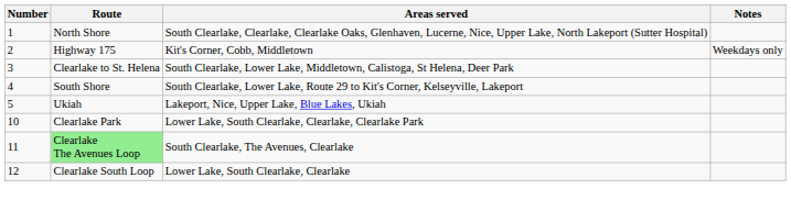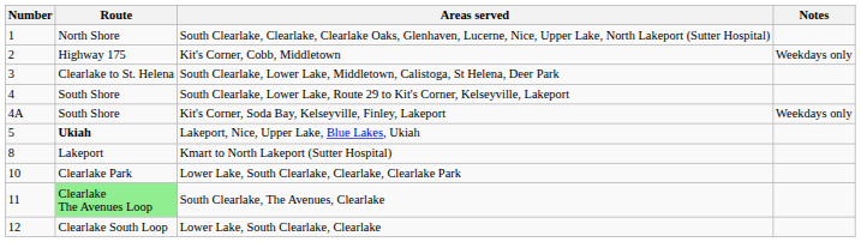 <table class="wikitable">
 <tr>
 <th>Number</th>
 <th>Route</th>
 <th>Areas served</th>
 <th>Notes</th>
 </tr>
 <tr>
 <td>1</td>
 <td>North Shore</td>
 <td>South Clearlake, Clearlake, Clearlake Oaks, Glenhaven, Lucerne, Nice, Upper Lake, North Lakeport (Sutter Hospital)</td>
 <td></td>
 </tr>
 <tr>
 <td>2</td>
 <td>Highway 175</td>
 <td>Kit's Corner, Cobb, Middletown</td>
 <td>Weekdays only</td>
 </tr>
 <tr>
 <td>3</td>
 <td>Clearlake to St. Helena</td>
 <td>South Clearlake, Lower Lake, Middletown, Calistoga, St Helena, Deer Park</td>
 <td></td>
 </tr>
 <tr>
 <td>4</td>
 <td>South Shore</td>
 <td>South Clearlake, Lower Lake, Route 29 to Kit's Corner, Kelseyville, Lakeport</td>
 <td></td>
 </tr>
 <tr>
+<td>4A</td>
+<td>South Shore</td>
+<td>Kit's Corner, Soda Bay, Kelseyville, Finley, Lakeport</td>
+<td>Weekdays only</td>
+</tr>
+<tr>
 <td>5</td>
-<td>Ukiah</td>
+<td><strong>Ukiah</strong></td>
 <td>Lakeport, Nice, Upper Lake, <a href='#'>Blue Lakes</a>, Ukiah</td>
+<td></td>
+</tr>
+<tr>
+<td>8</td>
+<td>Lakeport</td>
+<td>Kmart to North Lakeport (Sutter Hospital)</td>
 <td></td>
 </tr>
 <tr>
 <td>10</td>
 <td>Clearlake Park</td>
 <td>Lower Lake, South Clearlake, Clearlake, Clearlake Park</td>
 <td></td>
 </tr>
 <tr>
 <td>11</td>
 <td style="background: lightgreen;">Clearlake<br>The Avenues Loop</td>
 <td>South Clearlake, The Avenues, Clearlake</td>
 <td></td>
 </tr>
 <tr>
 <td>12</td>
 <td>Clearlake South Loop</td>
 <td>Lower Lake, South Clearlake, Clearlake</td>
 <td></td>
 </tr>
 </table>
